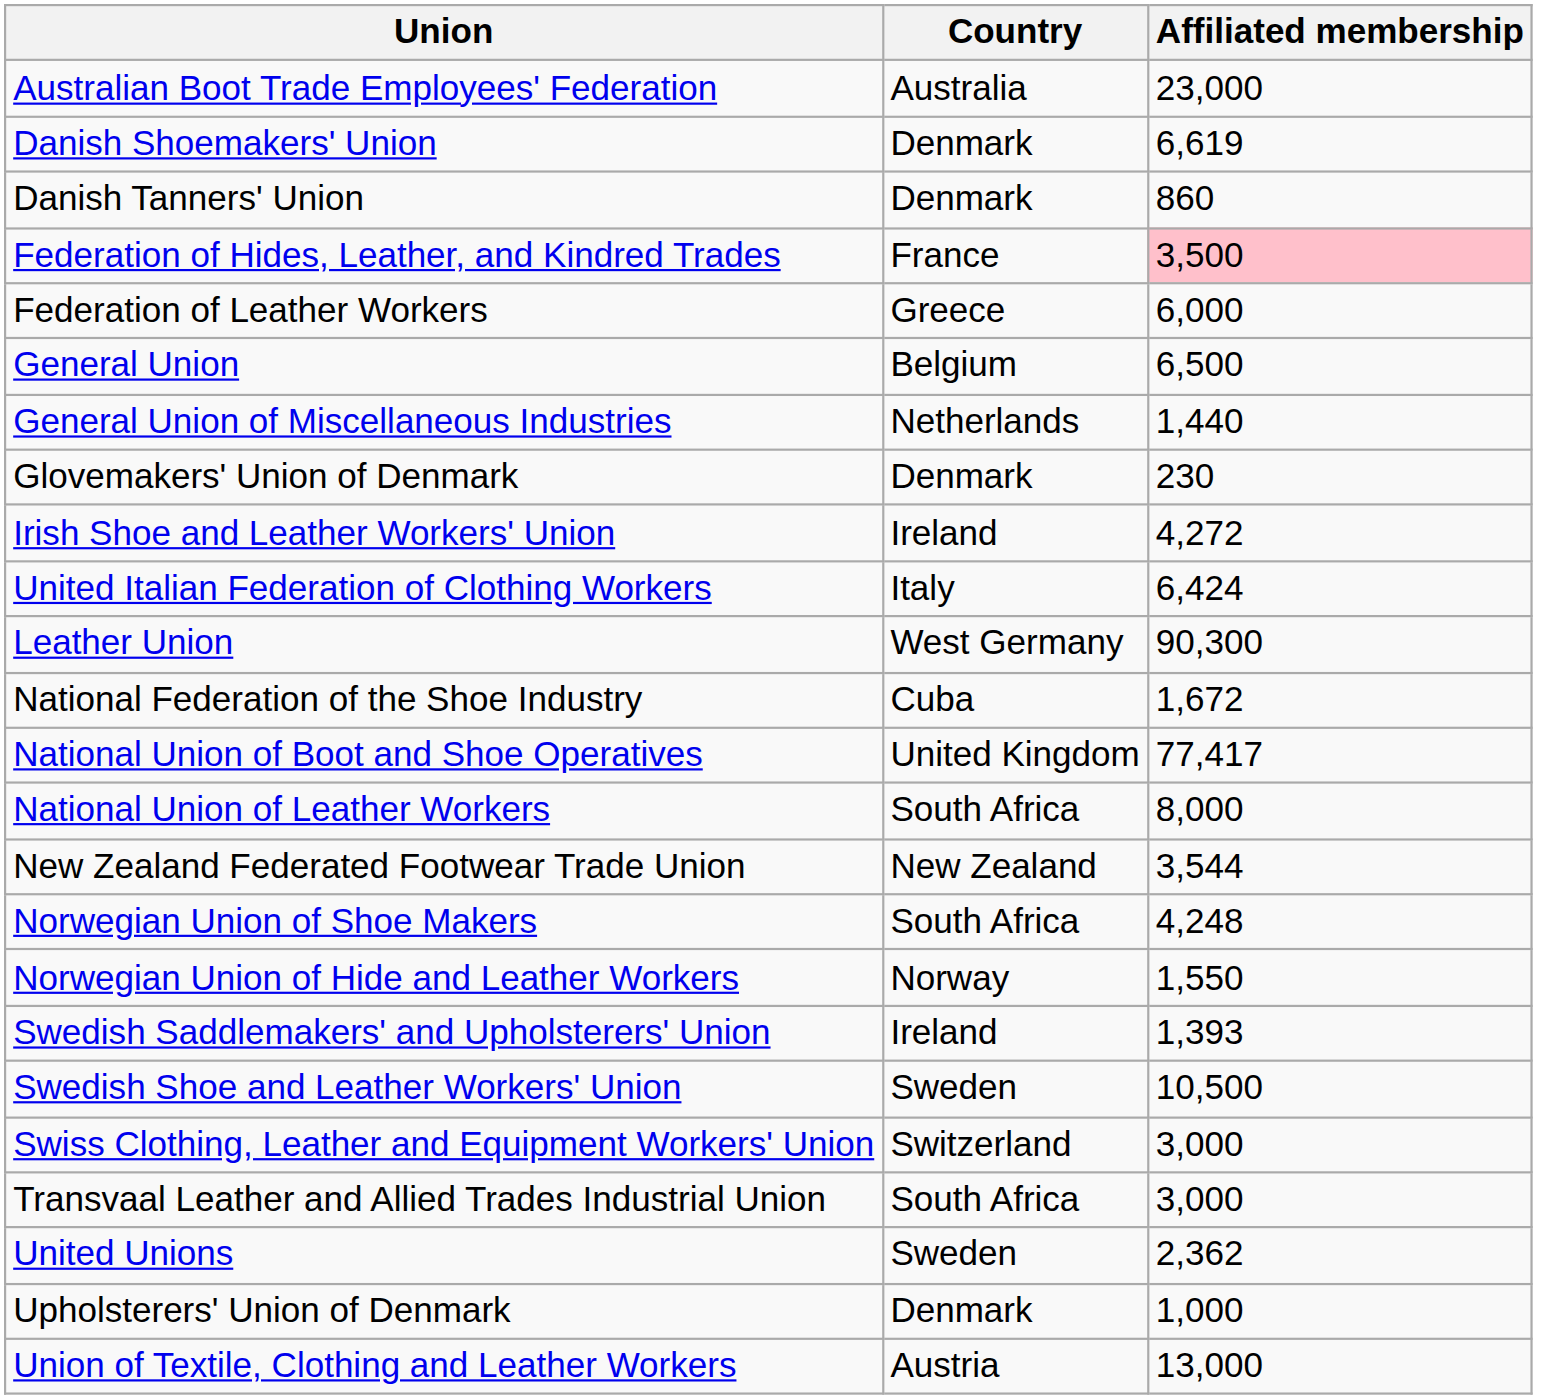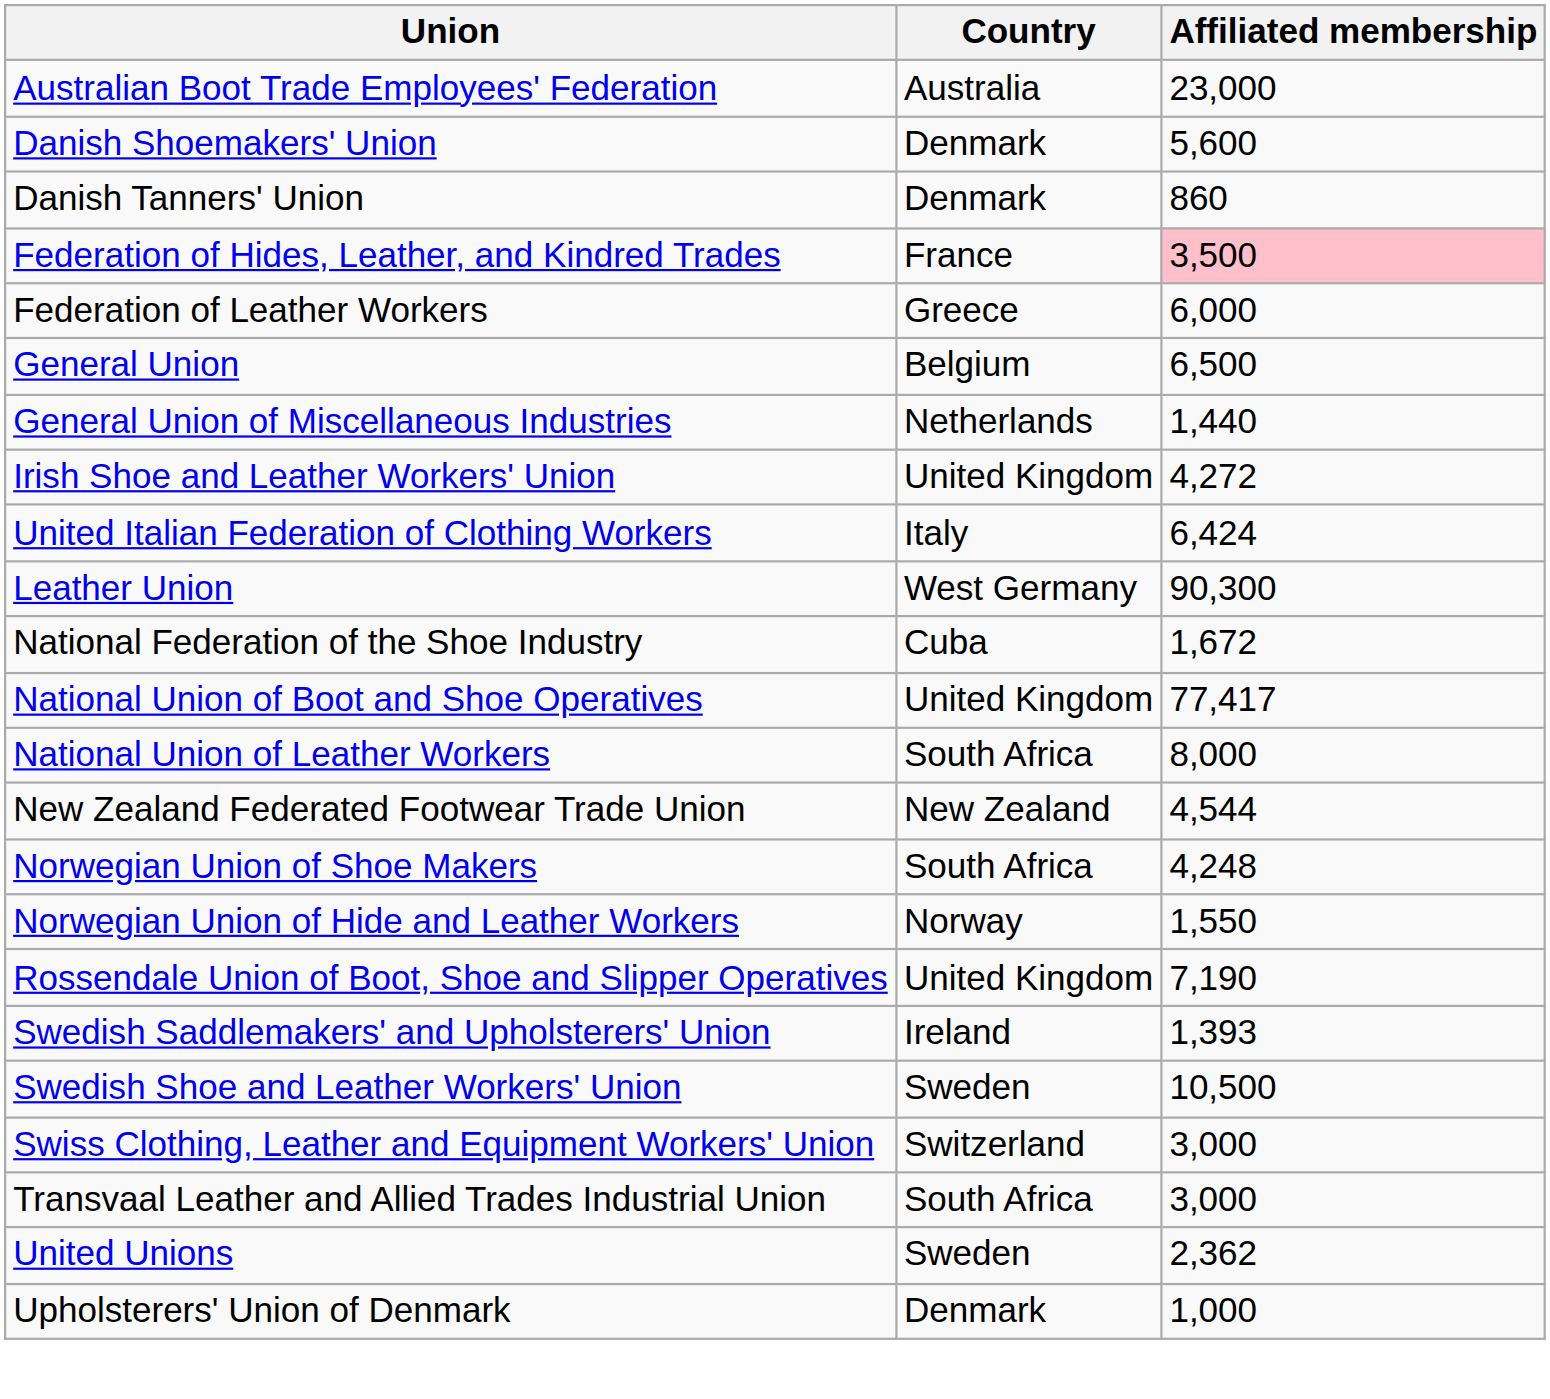 <table class="wikitable sortable">
 <tr>
 <th>Union</th>
 <th>Country</th>
 <th>Affiliated membership</th>
 </tr>
 <tr>
 <td><a href='#'>Australian Boot Trade Employees' Federation</a></td>
 <td>Australia</td>
 <td>23,000</td>
 </tr>
 <tr>
 <td><a href='#'>Danish Shoemakers' Union</a></td>
 <td>Denmark</td>
-<td>6,619</td>
+<td>5,600</td>
 </tr>
 <tr>
 <td>Danish Tanners' Union</td>
 <td>Denmark</td>
 <td>860</td>
 </tr>
 <tr>
 <td><a href='#'>Federation of Hides, Leather, and Kindred Trades</a></td>
 <td>France</td>
 <td style="background: pink;">3,500</td>
 </tr>
 <tr>
 <td>Federation of Leather Workers</td>
 <td>Greece</td>
 <td>6,000</td>
 </tr>
 <tr>
 <td><a href='#'>General Union</a></td>
 <td>Belgium</td>
 <td>6,500</td>
 </tr>
 <tr>
 <td><a href='#'>General Union of Miscellaneous Industries</a></td>
 <td>Netherlands</td>
 <td>1,440</td>
 </tr>
 <tr>
-<td>Glovemakers' Union of Denmark</td>
-<td>Denmark</td>
-<td>230</td>
-</tr>
-<tr>
 <td><a href='#'>Irish Shoe and Leather Workers' Union</a></td>
-<td>Ireland</td>
+<td>United Kingdom</td>
 <td>4,272</td>
 </tr>
 <tr>
 <td><a href='#'>United Italian Federation of Clothing Workers</a></td>
 <td>Italy</td>
 <td>6,424</td>
 </tr>
 <tr>
 <td><a href='#'>Leather Union</a></td>
 <td>West Germany</td>
 <td>90,300</td>
 </tr>
 <tr>
 <td>National Federation of the Shoe Industry</td>
 <td>Cuba</td>
 <td>1,672</td>
 </tr>
 <tr>
 <td><a href='#'>National Union of Boot and Shoe Operatives</a></td>
 <td>United Kingdom</td>
 <td>77,417</td>
 </tr>
 <tr>
 <td><a href='#'>National Union of Leather Workers</a></td>
 <td>South Africa</td>
 <td>8,000</td>
 </tr>
 <tr>
 <td>New Zealand Federated Footwear Trade Union</td>
 <td>New Zealand</td>
-<td>3,544</td>
+<td>4,544</td>
 </tr>
 <tr>
 <td><a href='#'>Norwegian Union of Shoe Makers</a></td>
 <td>South Africa</td>
 <td>4,248</td>
 </tr>
 <tr>
 <td><a href='#'>Norwegian Union of Hide and Leather Workers</a></td>
 <td>Norway</td>
 <td>1,550</td>
+</tr>
+<tr>
+<td><a href='#'>Rossendale Union of Boot, Shoe and Slipper Operatives</a></td>
+<td>United Kingdom</td>
+<td>7,190</td>
 </tr>
 <tr>
 <td><a href='#'>Swedish Saddlemakers' and Upholsterers' Union</a></td>
 <td>Ireland</td>
 <td>1,393</td>
 </tr>
 <tr>
 <td><a href='#'>Swedish Shoe and Leather Workers' Union</a></td>
 <td>Sweden</td>
 <td>10,500</td>
 </tr>
 <tr>
 <td><a href='#'>Swiss Clothing, Leather and Equipment Workers' Union</a></td>
 <td>Switzerland</td>
 <td>3,000</td>
 </tr>
 <tr>
 <td>Transvaal Leather and Allied Trades Industrial Union</td>
 <td>South Africa</td>
 <td>3,000</td>
 </tr>
 <tr>
 <td><a href='#'>United Unions</a></td>
 <td>Sweden</td>
 <td>2,362</td>
 </tr>
 <tr>
 <td>Upholsterers' Union of Denmark</td>
 <td>Denmark</td>
 <td>1,000</td>
 </tr>
-<tr>
-<td><a href='#'>Union of Textile, Clothing and Leather Workers</a></td>
-<td>Austria</td>
-<td>13,000</td>
-</tr>
 </table>
